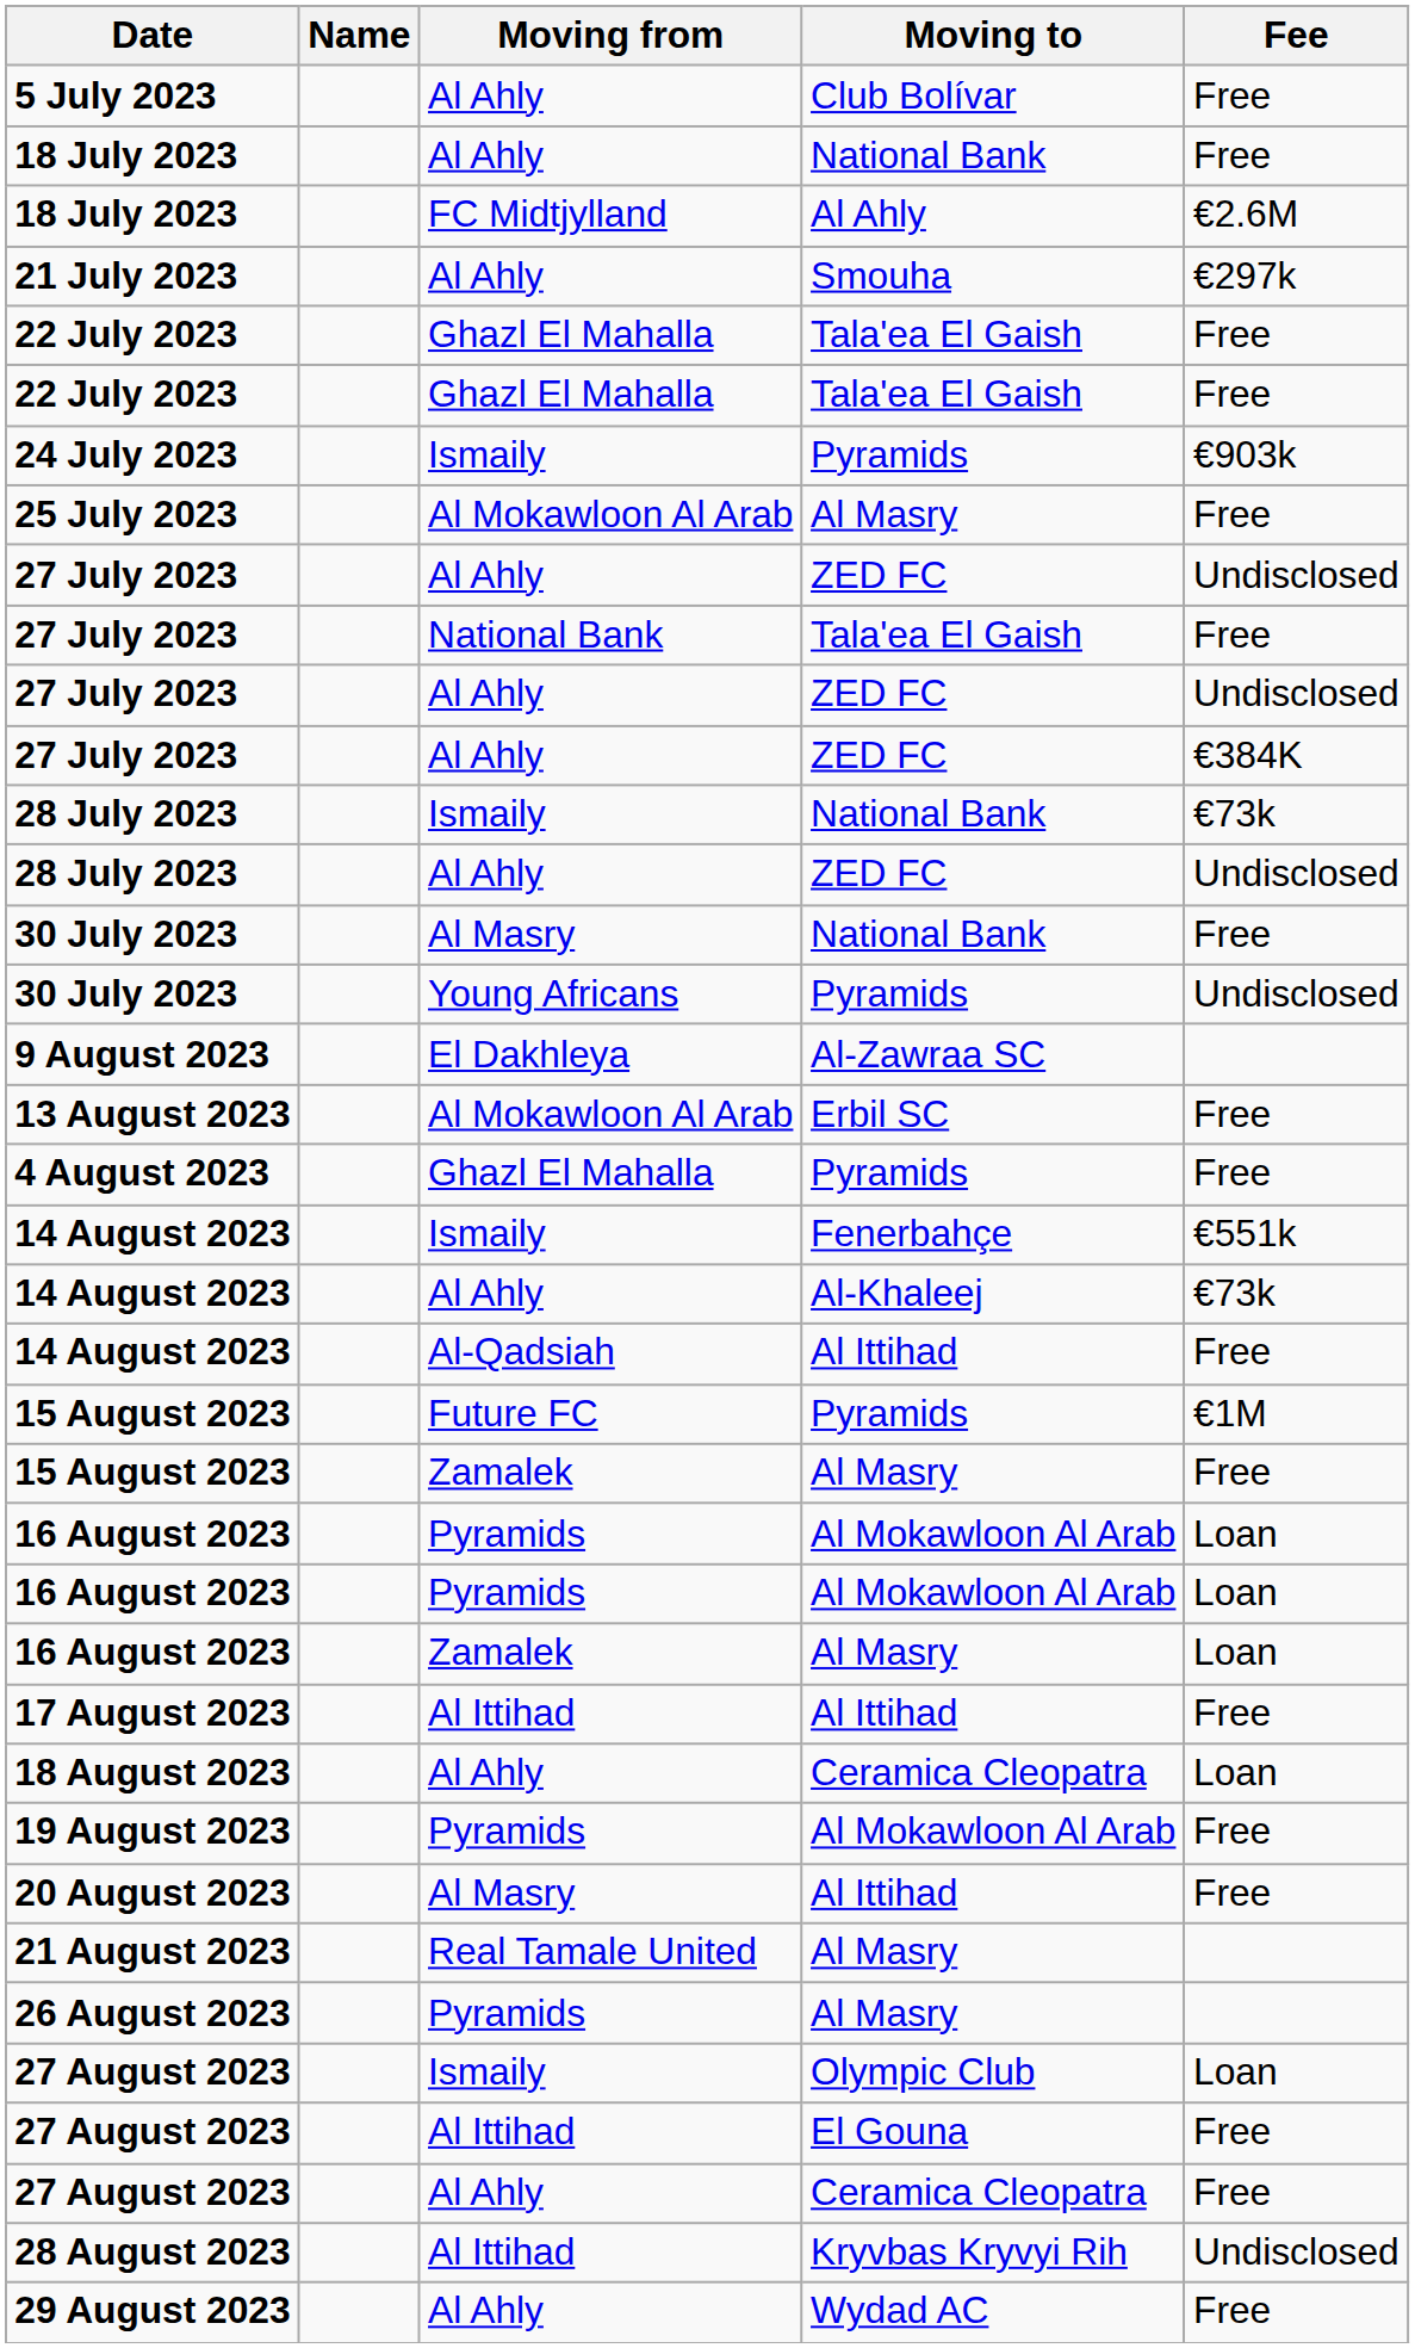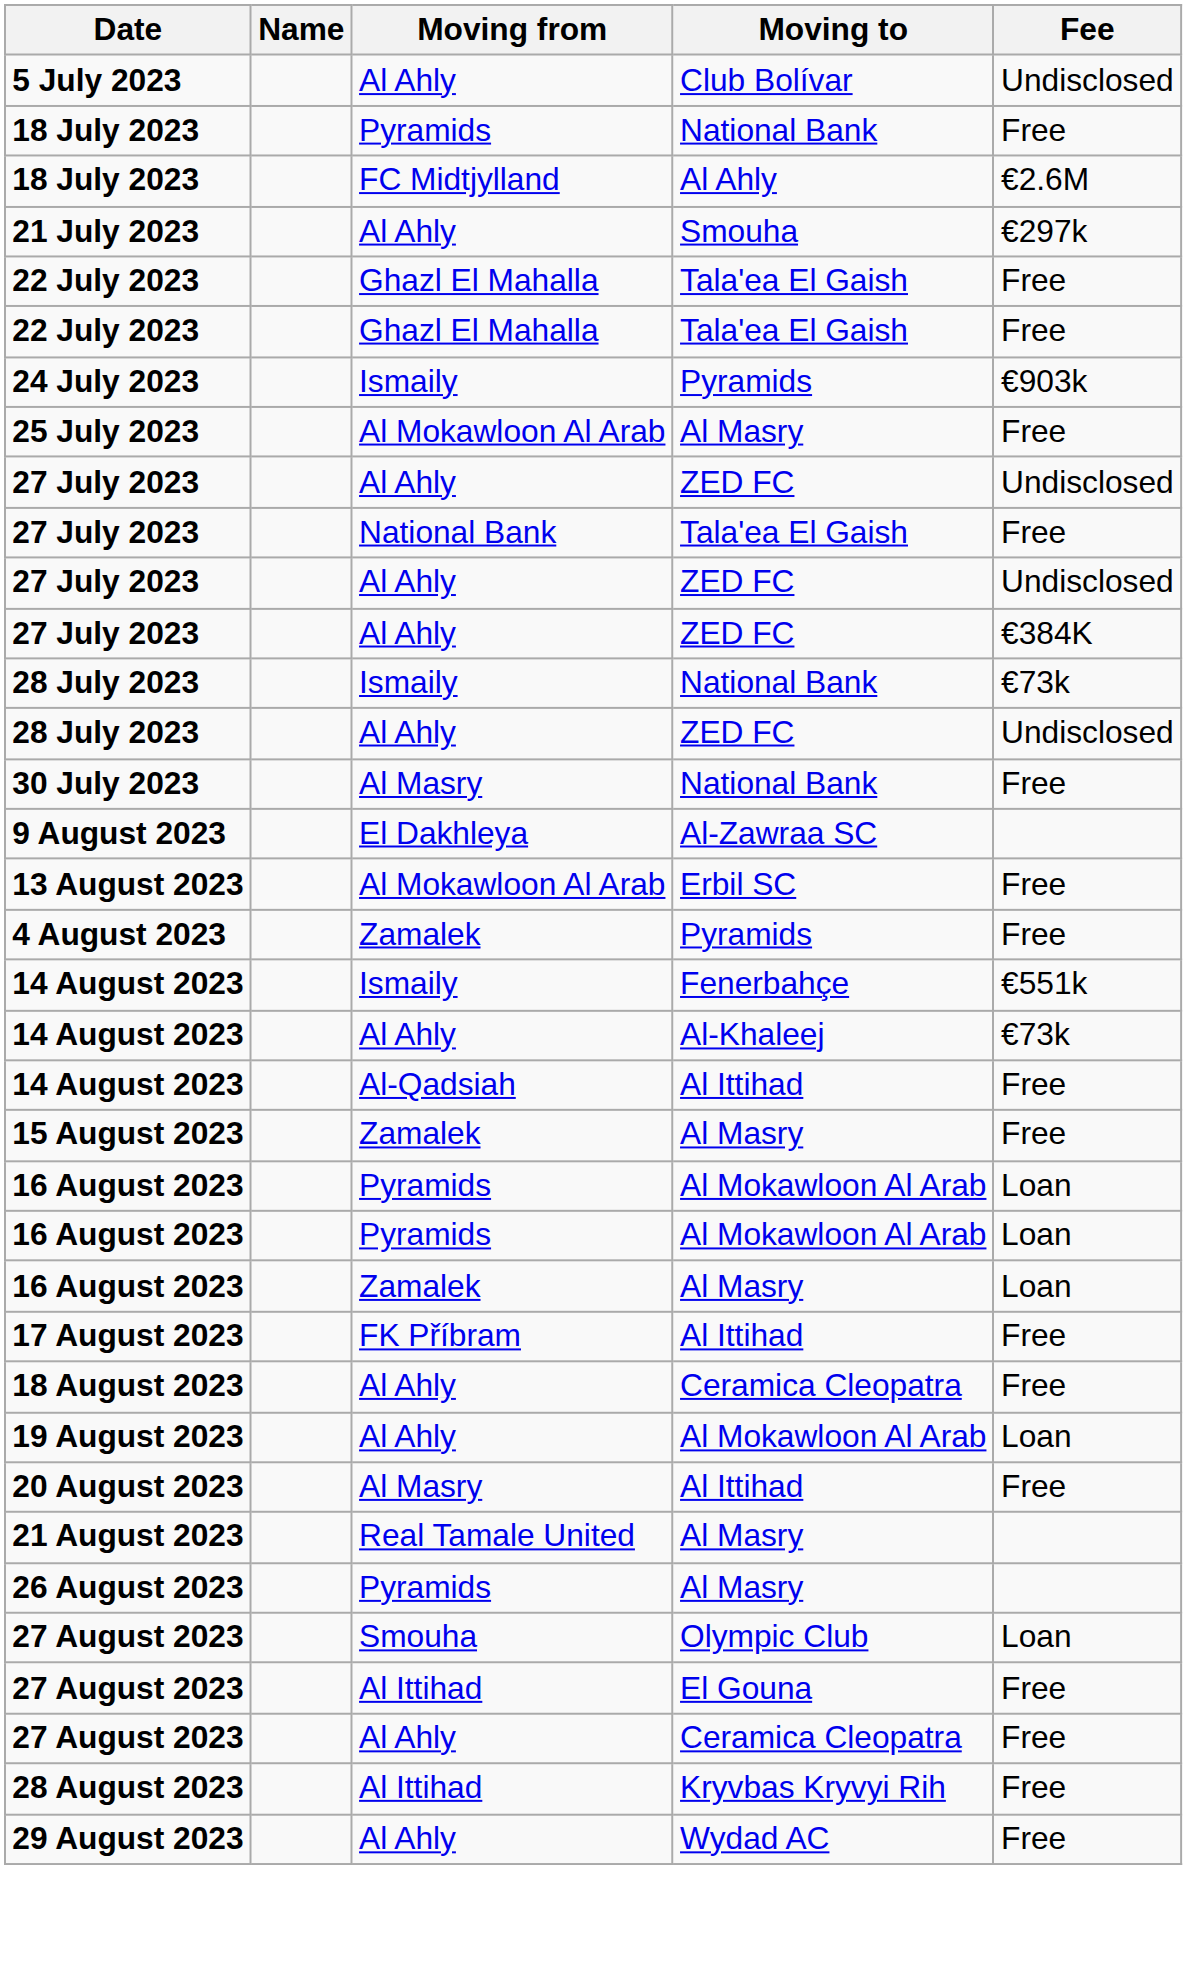 <table class="wikitable sortable">
 <tr>
 <th>Date</th>
 <th>Name</th>
 <th>Moving from</th>
 <th>Moving to</th>
 <th>Fee</th>
 </tr>
 <tr>
 <td><strong>5 July 2023</strong></td>
 <td></td>
 <td><a href='#'>Al Ahly</a></td>
 <td> <a href='#'>Club Bolívar</a></td>
-<td>Free</td>
+<td>Undisclosed</td>
 </tr>
 <tr>
 <td><strong>18 July 2023</strong></td>
 <td></td>
-<td><a href='#'>Al Ahly</a></td>
+<td><a href='#'>Pyramids</a></td>
 <td><a href='#'>National Bank</a></td>
 <td>Free</td>
 </tr>
 <tr>
 <td><strong>18 July 2023</strong></td>
 <td></td>
 <td> <a href='#'>FC Midtjylland</a></td>
 <td><a href='#'>Al Ahly</a></td>
 <td>€2.6M</td>
 </tr>
 <tr>
 <td><strong>21 July 2023</strong></td>
 <td></td>
 <td><a href='#'>Al Ahly</a></td>
 <td><a href='#'>Smouha</a></td>
 <td>€297k</td>
 </tr>
 <tr>
 <td><strong>22 July 2023</strong></td>
 <td></td>
 <td><a href='#'>Ghazl El Mahalla</a></td>
 <td><a href='#'>Tala'ea El Gaish</a></td>
 <td>Free</td>
 </tr>
 <tr>
 <td><strong>22 July 2023</strong></td>
 <td></td>
 <td><a href='#'>Ghazl El Mahalla</a></td>
 <td><a href='#'>Tala'ea El Gaish</a></td>
 <td>Free</td>
 </tr>
 <tr>
 <td><strong>24 July 2023</strong></td>
 <td></td>
 <td><a href='#'>Ismaily</a></td>
 <td><a href='#'>Pyramids</a></td>
 <td>€903k</td>
 </tr>
 <tr>
 <td><strong>25 July 2023</strong></td>
 <td></td>
 <td><a href='#'>Al Mokawloon Al Arab</a></td>
 <td><a href='#'>Al Masry</a></td>
 <td>Free</td>
 </tr>
 <tr>
 <td><strong>27 July 2023</strong></td>
 <td></td>
 <td><a href='#'>Al Ahly</a></td>
 <td><a href='#'>ZED FC</a></td>
 <td>Undisclosed</td>
 </tr>
 <tr>
 <td><strong>27 July 2023</strong></td>
 <td></td>
 <td><a href='#'>National Bank</a></td>
 <td><a href='#'>Tala'ea El Gaish</a></td>
 <td>Free</td>
 </tr>
 <tr>
 <td><strong>27 July 2023</strong></td>
 <td></td>
 <td><a href='#'>Al Ahly</a></td>
 <td><a href='#'>ZED FC</a></td>
 <td>Undisclosed</td>
 </tr>
 <tr>
 <td><strong>27 July 2023</strong></td>
 <td></td>
 <td><a href='#'>Al Ahly</a></td>
 <td><a href='#'>ZED FC</a></td>
 <td>€384K</td>
 </tr>
 <tr>
 <td><strong>28 July 2023</strong></td>
 <td></td>
 <td><a href='#'>Ismaily</a></td>
 <td><a href='#'>National Bank</a></td>
 <td>€73k</td>
 </tr>
 <tr>
 <td><strong>28 July 2023</strong></td>
 <td></td>
 <td><a href='#'>Al Ahly</a></td>
 <td><a href='#'>ZED FC</a></td>
 <td>Undisclosed</td>
 </tr>
 <tr>
 <td><strong>30 July 2023</strong></td>
 <td></td>
 <td><a href='#'>Al Masry</a></td>
 <td><a href='#'>National Bank</a></td>
 <td>Free</td>
 </tr>
 <tr>
-<td><strong>30 July 2023</strong></td>
-<td></td>
-<td> <a href='#'>Young Africans</a></td>
-<td><a href='#'>Pyramids</a></td>
-<td>Undisclosed</td>
-</tr>
-<tr>
 <td><strong>9 August 2023</strong></td>
 <td></td>
 <td><a href='#'>El Dakhleya</a></td>
 <td> <a href='#'>Al-Zawraa SC</a></td>
 <td></td>
 </tr>
 <tr>
 <td><strong>13 August 2023</strong></td>
 <td></td>
 <td><a href='#'>Al Mokawloon Al Arab</a></td>
 <td> <a href='#'>Erbil SC</a></td>
 <td>Free</td>
 </tr>
 <tr>
 <td><strong>4 August 2023</strong></td>
 <td></td>
-<td><a href='#'>Ghazl El Mahalla</a></td>
+<td><a href='#'>Zamalek</a></td>
 <td><a href='#'>Pyramids</a></td>
 <td>Free</td>
 </tr>
 <tr>
 <td><strong>14 August 2023</strong></td>
 <td></td>
 <td><a href='#'>Ismaily</a></td>
 <td> <a href='#'>Fenerbahçe</a></td>
 <td>€551k</td>
 </tr>
 <tr>
 <td><strong>14 August 2023</strong></td>
 <td></td>
 <td><a href='#'>Al Ahly</a></td>
 <td> <a href='#'>Al-Khaleej</a></td>
 <td>€73k</td>
 </tr>
 <tr>
 <td><strong>14 August 2023</strong></td>
 <td></td>
 <td> <a href='#'>Al-Qadsiah</a></td>
 <td><a href='#'>Al Ittihad</a></td>
 <td>Free</td>
-</tr>
-<tr>
-<td><strong>15 August 2023</strong></td>
-<td></td>
-<td><a href='#'>Future FC</a></td>
-<td><a href='#'>Pyramids</a></td>
-<td>€1M</td>
 </tr>
 <tr>
 <td><strong>15 August 2023</strong></td>
 <td></td>
 <td><a href='#'>Zamalek</a></td>
 <td><a href='#'>Al Masry</a></td>
 <td>Free</td>
 </tr>
 <tr>
 <td><strong>16 August 2023</strong></td>
 <td></td>
 <td><a href='#'>Pyramids</a></td>
 <td><a href='#'>Al Mokawloon Al Arab</a></td>
 <td>Loan</td>
 </tr>
 <tr>
 <td><strong>16 August 2023</strong></td>
 <td></td>
 <td><a href='#'>Pyramids</a></td>
 <td><a href='#'>Al Mokawloon Al Arab</a></td>
 <td>Loan</td>
 </tr>
 <tr>
 <td><strong>16 August 2023</strong></td>
 <td></td>
 <td><a href='#'>Zamalek</a></td>
 <td><a href='#'>Al Masry</a></td>
 <td>Loan</td>
 </tr>
 <tr>
 <td><strong>17 August 2023</strong></td>
 <td></td>
-<td><a href='#'>Al Ittihad</a></td>
+<td> <a href='#'>FK Příbram</a></td>
 <td><a href='#'>Al Ittihad</a></td>
 <td>Free</td>
 </tr>
 <tr>
 <td><strong>18 August 2023</strong></td>
 <td></td>
 <td><a href='#'>Al Ahly</a></td>
 <td><a href='#'>Ceramica Cleopatra</a></td>
-<td>Loan</td>
+<td>Free</td>
 </tr>
 <tr>
 <td><strong>19 August 2023</strong></td>
 <td></td>
-<td><a href='#'>Pyramids</a></td>
+<td><a href='#'>Al Ahly</a></td>
 <td><a href='#'>Al Mokawloon Al Arab</a></td>
-<td>Free</td>
+<td>Loan</td>
 </tr>
 <tr>
 <td><strong>20 August 2023</strong></td>
 <td></td>
 <td><a href='#'>Al Masry</a></td>
 <td><a href='#'>Al Ittihad</a></td>
 <td>Free</td>
 </tr>
 <tr>
 <td><strong>21 August 2023</strong></td>
 <td></td>
 <td> <a href='#'>Real Tamale United</a></td>
 <td><a href='#'>Al Masry</a></td>
 <td></td>
 </tr>
 <tr>
 <td><strong>26 August 2023</strong></td>
 <td></td>
 <td><a href='#'>Pyramids</a></td>
 <td><a href='#'>Al Masry</a></td>
 <td></td>
 </tr>
 <tr>
 <td><strong>27 August 2023</strong></td>
 <td></td>
-<td><a href='#'>Ismaily</a></td>
+<td><a href='#'>Smouha</a></td>
 <td><a href='#'>Olympic Club</a></td>
 <td>Loan</td>
 </tr>
 <tr>
 <td><strong>27 August 2023</strong></td>
 <td></td>
 <td><a href='#'>Al Ittihad</a></td>
 <td><a href='#'>El Gouna</a></td>
 <td>Free</td>
 </tr>
 <tr>
 <td><strong>27 August 2023</strong></td>
 <td></td>
 <td><a href='#'>Al Ahly</a></td>
 <td><a href='#'>Ceramica Cleopatra</a></td>
 <td>Free</td>
 </tr>
 <tr>
 <td><strong>28 August 2023</strong></td>
 <td></td>
 <td><a href='#'>Al Ittihad</a></td>
 <td> <a href='#'>Kryvbas Kryvyi Rih</a></td>
-<td>Undisclosed</td>
+<td>Free</td>
 </tr>
 <tr>
 <td><strong>29 August 2023</strong></td>
 <td></td>
 <td><a href='#'>Al Ahly</a></td>
 <td> <a href='#'>Wydad AC</a></td>
 <td>Free</td>
 </tr>
 <tr>
 </tr>
 </table>
